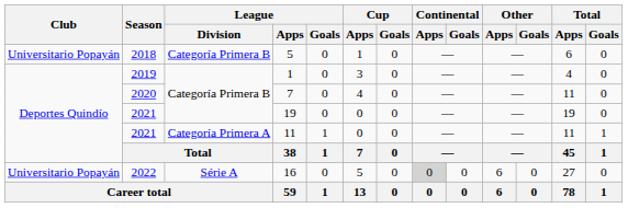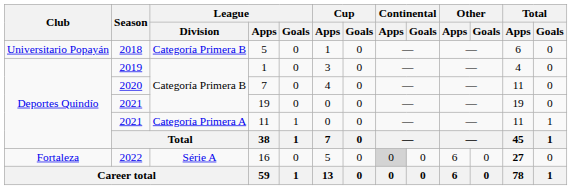 <table class="wikitable" style="text-align: center;">
 <tr>
 <th rowspan="2">Club</th>
 <th rowspan="2">Season</th>
 <th colspan="3">League</th>
 <th colspan="2">Cup</th>
 <th colspan="2">Continental</th>
 <th colspan="2">Other</th>
 <th colspan="2">Total</th>
 </tr>
 <tr>
 <th>Division</th>
 <th>Apps</th>
 <th>Goals</th>
 <th>Apps</th>
 <th>Goals</th>
 <th>Apps</th>
 <th>Goals</th>
 <th>Apps</th>
 <th>Goals</th>
 <th>Apps</th>
 <th>Goals</th>
 </tr>
 <tr>
 <td><a href='#'>Universitario Popayán</a></td>
 <td><a href='#'>2018</a></td>
 <td><a href='#'>Categoría Primera B</a></td>
 <td>5</td>
 <td>0</td>
 <td>1</td>
 <td>0</td>
 <td colspan="2">—</td>
 <td colspan="2">—</td>
 <td>6</td>
 <td>0</td>
 </tr>
 <tr>
 <td rowspan="5"><a href='#'>Deportes Quindío</a></td>
 <td><a href='#'>2019</a></td>
 <td rowspan="3">Categoría Primera B</td>
 <td>1</td>
 <td>0</td>
 <td>3</td>
 <td>0</td>
 <td colspan="2">—</td>
 <td colspan="2">—</td>
 <td>4</td>
 <td>0</td>
 </tr>
 <tr>
 <td><a href='#'>2020</a></td>
 <td>7</td>
 <td>0</td>
 <td>4</td>
 <td>0</td>
 <td colspan="2">—</td>
 <td colspan="2">—</td>
 <td>11</td>
 <td>0</td>
 </tr>
 <tr>
 <td><a href='#'>2021</a></td>
 <td>19</td>
 <td>0</td>
 <td>0</td>
 <td>0</td>
 <td colspan="2">—</td>
 <td colspan="2">—</td>
 <td>19</td>
 <td>0</td>
 </tr>
 <tr>
 <td><a href='#'>2021</a></td>
 <td><a href='#'>Categoría Primera A</a></td>
 <td>11</td>
 <td>1</td>
 <td>0</td>
 <td>0</td>
 <td colspan="2">—</td>
 <td colspan="2">—</td>
 <td>11</td>
 <td>1</td>
 </tr>
 <tr>
 <th colspan="2">Total</th>
 <th>38</th>
 <th>1</th>
 <th>7</th>
 <th>0</th>
 <th colspan="2">—</th>
 <th colspan="2">—</th>
 <th>45</th>
 <th>1</th>
 </tr>
 <tr>
-<td><a href='#'>Universitario Popayán</a></td>
+<td><a href='#'>Fortaleza</a></td>
 <td><a href='#'>2022</a></td>
 <td><a href='#'>Série A</a></td>
 <td>16</td>
 <td>0</td>
 <td>5</td>
 <td>0</td>
 <td style="background: lightgrey;">0</td>
 <td>0</td>
 <td>6</td>
 <td>0</td>
-<td>27</td>
+<td><strong>27</strong></td>
 <td>0</td>
 </tr>
 <tr>
 <th colspan="3">Career total</th>
 <th>59</th>
 <th>1</th>
 <th>13</th>
 <th>0</th>
 <th>0</th>
 <th>0</th>
 <th>6</th>
 <th>0</th>
 <th>78</th>
 <th>1</th>
 </tr>
 </table>
